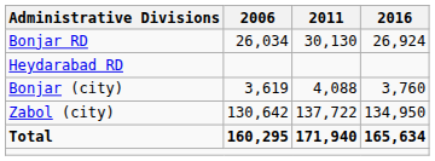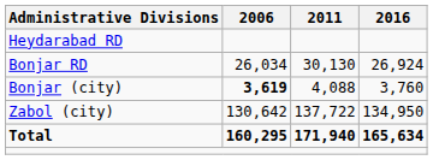 <table class="wikitable">
 <tr>
 <th>Administrative Divisions</th>
 <th>2006</th>
 <th>2011</th>
 <th>2016</th>
 </tr>
 <tr>
+<td><a href='#'>Heydarabad RD</a></td>
+<td style="text-align: right;"></td>
+<td style="text-align: right;"></td>
+<td style="text-align: right;"></td>
+</tr>
+<tr>
 <td><a href='#'>Bonjar RD</a></td>
 <td style="text-align: right;">26,034</td>
 <td style="text-align: right;">30,130</td>
 <td style="text-align: right;">26,924</td>
 </tr>
 <tr>
-<td><a href='#'>Heydarabad RD</a></td>
-<td style="text-align: right;"></td>
-<td style="text-align: right;"></td>
-<td style="text-align: right;"></td>
-</tr>
-<tr>
 <td><a href='#'>Bonjar</a> (city)</td>
-<td style="text-align: right;">3,619</td>
+<td style="text-align: right;"><strong>3,619</strong></td>
 <td style="text-align: right;">4,088</td>
 <td style="text-align: right;">3,760</td>
 </tr>
 <tr>
 <td><a href='#'>Zabol</a> (city)</td>
 <td style="text-align: right;">130,642</td>
 <td style="text-align: right;">137,722</td>
 <td style="text-align: right;">134,950</td>
 </tr>
 <tr>
 <td><strong>Total</strong></td>
 <td style="text-align: right;"><strong>160,295</strong></td>
 <td style="text-align: right;"><strong>171,940</strong></td>
 <td style="text-align: right;"><strong>165,634</strong></td>
 </tr>
 <tr>
 <td colspan=4></td>
 </tr>
 </table>
